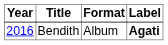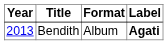 <table border=1 cellpadding=2 style="border-collapse:collapse;">
 <tr style="border-bottom:1px solid black;">
 <th>Year</th>
 <th>Title</th>
 <th>Format</th>
 <th>Label</th>
 </tr>
 <tr>
-<td><a href='#'>2016</a></td>
+<td><a href='#'>2013</a></td>
 <td>Bendith</td>
 <td>Album</td>
 <td><strong>Agati</strong></td>
 </tr>
 </table>
